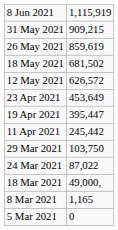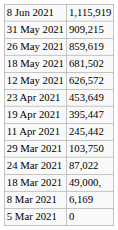 <table class="wikitable">
 <tr>
 <td>8 Jun 2021</td>
 <td>1,115,919</td>
 </tr>
 <tr>
 <td>31 May 2021</td>
 <td>909,215</td>
 </tr>
 <tr>
 <td>26 May 2021</td>
 <td>859,619</td>
 </tr>
 <tr>
 <td>18 May 2021</td>
 <td>681,502</td>
 </tr>
 <tr>
 <td>12 May 2021</td>
 <td>626,572</td>
 </tr>
 <tr>
 <td>23 Apr 2021</td>
 <td>453,649</td>
 </tr>
 <tr>
 <td>19 Apr 2021</td>
 <td>395,447</td>
 </tr>
 <tr>
 <td>11 Apr 2021</td>
 <td>245,442</td>
 </tr>
 <tr>
 <td>29 Mar 2021</td>
 <td>103,750</td>
 </tr>
 <tr>
 <td>24 Mar 2021</td>
 <td>87,022</td>
 </tr>
 <tr>
 <td>18 Mar 2021</td>
 <td>49,000,</td>
 </tr>
 <tr>
 <td>8 Mar 2021</td>
-<td>1,165</td>
+<td>6,169</td>
 </tr>
 <tr>
 <td>5 Mar 2021</td>
 <td>0</td>
 </tr>
 </table>
